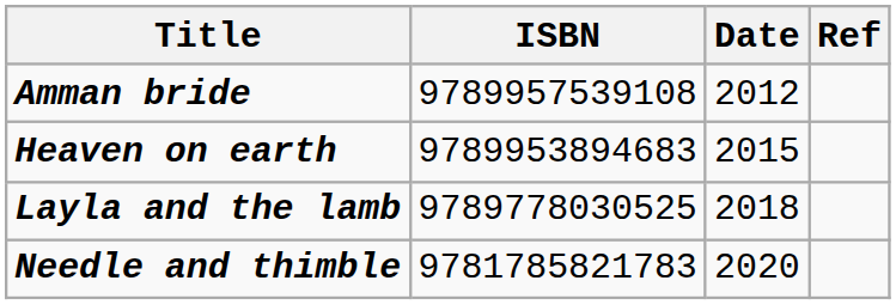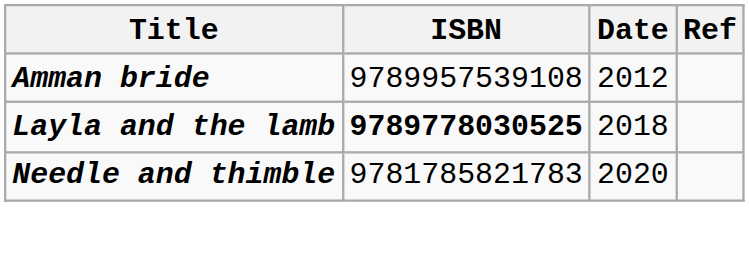 <table class="wikitable">
 <tr>
 <th>Title</th>
 <th>ISBN</th>
 <th>Date</th>
 <th>Ref</th>
 </tr>
 <tr>
 <td><strong><em>Amman bride</em></strong></td>
 <td>9789957539108</td>
 <td>2012</td>
 <td></td>
 </tr>
 <tr>
-<td><strong><em>Heaven on earth</em></strong></td>
-<td>9789953894683</td>
-<td>2015</td>
-<td></td>
-</tr>
-<tr>
 <td><strong><em>Layla and the lamb</em></strong></td>
-<td>9789778030525</td>
+<td><strong>9789778030525</strong></td>
 <td>2018</td>
 <td></td>
 </tr>
 <tr>
 <td><strong><em>Needle and thimble</em></strong></td>
 <td>9781785821783</td>
 <td>2020</td>
 <td></td>
 </tr>
 </table>
